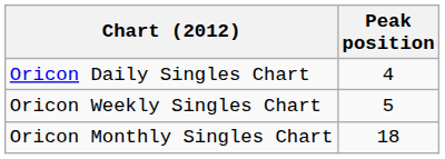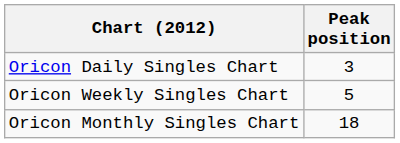 <table class="wikitable sortable" border="1">
 <tr>
 <th>Chart (2012)</th>
 <th>Peak<br>position</th>
 </tr>
 <tr>
 <td><a href='#'>Oricon</a> Daily Singles Chart</td>
-<td style="text-align:center;">4</td>
+<td style="text-align:center;">3</td>
 </tr>
 <tr>
 <td>Oricon Weekly Singles Chart</td>
 <td style="text-align:center;">5</td>
 </tr>
 <tr>
 <td>Oricon Monthly Singles Chart</td>
 <td style="text-align:center;">18</td>
 </tr>
 </table>
